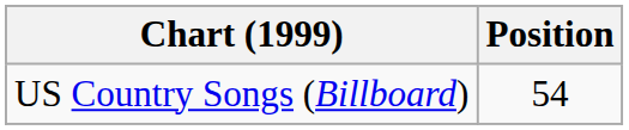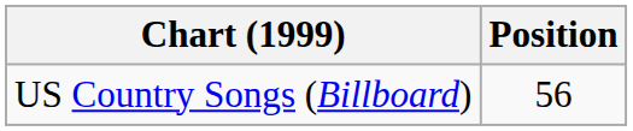 <table class="wikitable sortable">
 <tr>
 <th scope="col">Chart (1999)</th>
 <th scope="col">Position</th>
 </tr>
 <tr>
 <td>US <a href='#'>Country Songs</a> (<em><a href='#'>Billboard</a></em>)</td>
-<td align="center">54</td>
+<td align="center">56</td>
 </tr>
 </table>
